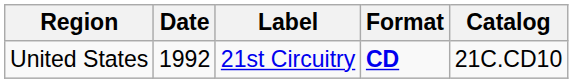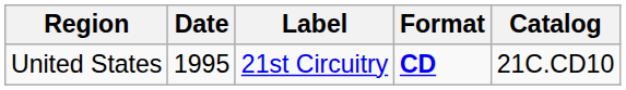 <table class="wikitable">
 <tr>
 <th>Region</th>
 <th>Date</th>
 <th>Label</th>
 <th>Format</th>
 <th>Catalog</th>
 </tr>
 <tr>
 <td>United States</td>
-<td>1992</td>
+<td>1995</td>
 <td><a href='#'>21st Circuitry</a></td>
 <td><strong><a href='#'>CD</a></strong></td>
 <td>21C.CD10</td>
 </tr>
 </table>
